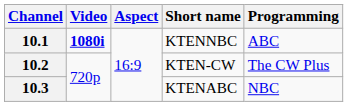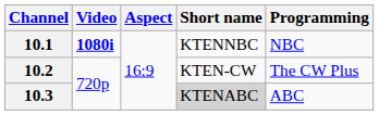 <table class="wikitable">
 <tr>
 <th><a href='#'>Channel</a></th>
 <th><a href='#'>Video</a></th>
 <th><a href='#'>Aspect</a></th>
 <th>Short name</th>
 <th>Programming</th>
 </tr>
 <tr>
 <th scope = "row">10.1</th>
 <td><strong><a href='#'>1080i</a></strong></td>
 <td rowspan=3><a href='#'>16:9</a></td>
 <td>KTENNBC</td>
-<td><a href='#'>ABC</a></td>
+<td><a href='#'>NBC</a></td>
 </tr>
 <tr>
 <th scope = "row">10.2</th>
 <td rowspan=2><a href='#'>720p</a></td>
 <td>KTEN-CW</td>
 <td><a href='#'>The CW Plus</a></td>
 </tr>
 <tr>
 <th scope = "row">10.3</th>
-<td>KTENABC</td>
-<td><a href='#'>NBC</a></td>
+<td style="background: lightgrey;">KTENABC</td>
+<td><a href='#'>ABC</a></td>
 </tr>
 </table>
